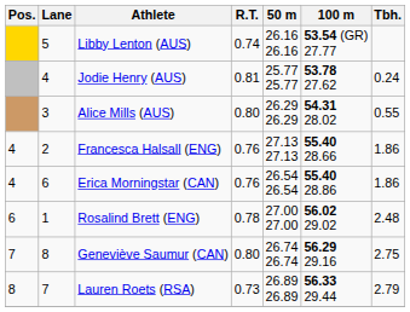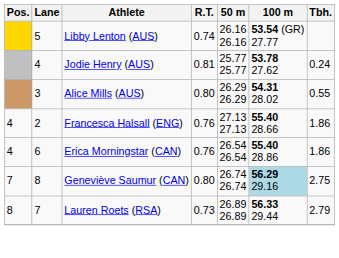 <table class="wikitable">
 <tr>
 <th>Pos.</th>
 <th>Lane</th>
 <th>Athlete</th>
 <th>R.T.</th>
 <th>50 m</th>
 <th>100 m</th>
 <th>Tbh.</th>
 </tr>
 <tr>
 <td style="text-align:center;background-color:gold;"></td>
 <td>5</td>
 <td> <a href='#'>Libby Lenton</a> (<a href='#'>AUS</a>)</td>
 <td>0.74</td>
 <td>26.16<br>26.16</td>
 <td><strong>53.54</strong> (GR)<br>27.77</td>
 <td> </td>
 </tr>
 <tr>
 <td style="text-align:center;background-color:silver;"></td>
 <td>4</td>
 <td> <a href='#'>Jodie Henry</a> (<a href='#'>AUS</a>)</td>
 <td>0.81</td>
 <td>25.77<br>25.77</td>
 <td><strong>53.78</strong><br>27.62</td>
 <td>0.24</td>
 </tr>
 <tr>
 <td style="text-align:center;background-color:#cc9966;"></td>
 <td>3</td>
 <td> <a href='#'>Alice Mills</a> (<a href='#'>AUS</a>)</td>
 <td>0.80</td>
 <td>26.29<br>26.29</td>
 <td><strong>54.31</strong><br>28.02</td>
 <td>0.55</td>
 </tr>
 <tr>
 <td>4</td>
 <td>2</td>
 <td> <a href='#'>Francesca Halsall</a> (<a href='#'>ENG</a>)</td>
 <td>0.76</td>
 <td>27.13<br>27.13</td>
 <td><strong>55.40</strong><br>28.66</td>
 <td>1.86</td>
 </tr>
 <tr>
 <td>4</td>
 <td>6</td>
 <td> <a href='#'>Erica Morningstar</a> (<a href='#'>CAN</a>)</td>
 <td>0.76</td>
 <td>26.54<br>26.54</td>
 <td><strong>55.40</strong><br>28.86</td>
 <td>1.86</td>
 </tr>
 <tr>
-<td>6</td>
-<td>1</td>
-<td> <a href='#'>Rosalind Brett</a> (<a href='#'>ENG</a>)</td>
-<td>0.78</td>
-<td>27.00<br>27.00</td>
-<td><strong>56.02</strong><br>29.02</td>
-<td>2.48</td>
-</tr>
-<tr>
 <td>7</td>
 <td>8</td>
 <td> <a href='#'>Geneviève Saumur</a> (<a href='#'>CAN</a>)</td>
 <td>0.80</td>
 <td>26.74<br>26.74</td>
-<td><strong>56.29</strong><br>29.16</td>
+<td style="background: lightblue;"><strong>56.29</strong><br>29.16</td>
 <td>2.75</td>
 </tr>
 <tr>
 <td>8</td>
 <td>7</td>
 <td> <a href='#'>Lauren Roets</a> (<a href='#'>RSA</a>)</td>
 <td>0.73</td>
 <td>26.89<br>26.89</td>
 <td><strong>56.33</strong><br>29.44</td>
 <td>2.79</td>
 </tr>
 <tr>
 </tr>
 </table>
